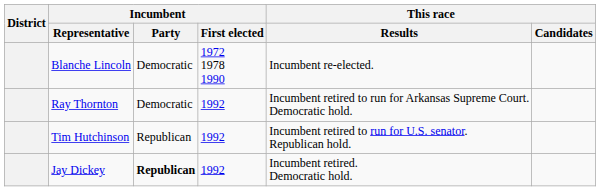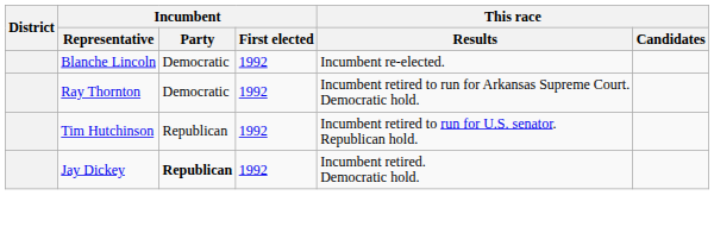 <table class=wikitable>
 <tr>
 <th rowspan=2>District</th>
 <th colspan=3>Incumbent</th>
 <th colspan=2>This race</th>
 </tr>
 <tr>
 <th>Representative</th>
 <th>Party</th>
 <th>First elected</th>
 <th>Results</th>
 <th>Candidates</th>
 </tr>
 <tr>
 <th></th>
 <td><a href='#'>Blanche Lincoln</a></td>
 <td>Democratic</td>
-<td><a href='#'>1972</a><br>1978 <br><a href='#'>1990</a></td>
+<td><a href='#'>1992</a></td>
 <td>Incumbent re-elected.</td>
 <td nowrap></td>
 </tr>
 <tr>
 <th></th>
 <td><a href='#'>Ray Thornton</a></td>
 <td>Democratic</td>
 <td><a href='#'>1992</a></td>
 <td>Incumbent retired to run for Arkansas Supreme Court.<br>Democratic hold.</td>
 <td nowrap></td>
 </tr>
 <tr>
 <th></th>
 <td><a href='#'>Tim Hutchinson</a></td>
 <td>Republican</td>
 <td><a href='#'>1992</a></td>
 <td>Incumbent retired to <a href='#'>run for U.S. senator</a>.<br>Republican hold.</td>
 <td nowrap></td>
 </tr>
 <tr>
 <th></th>
 <td><a href='#'>Jay Dickey</a></td>
 <td><strong>Republican</strong></td>
 <td><a href='#'>1992</a></td>
 <td>Incumbent retired.<br>Democratic hold.</td>
 <td nowrap></td>
 </tr>
 </table>
